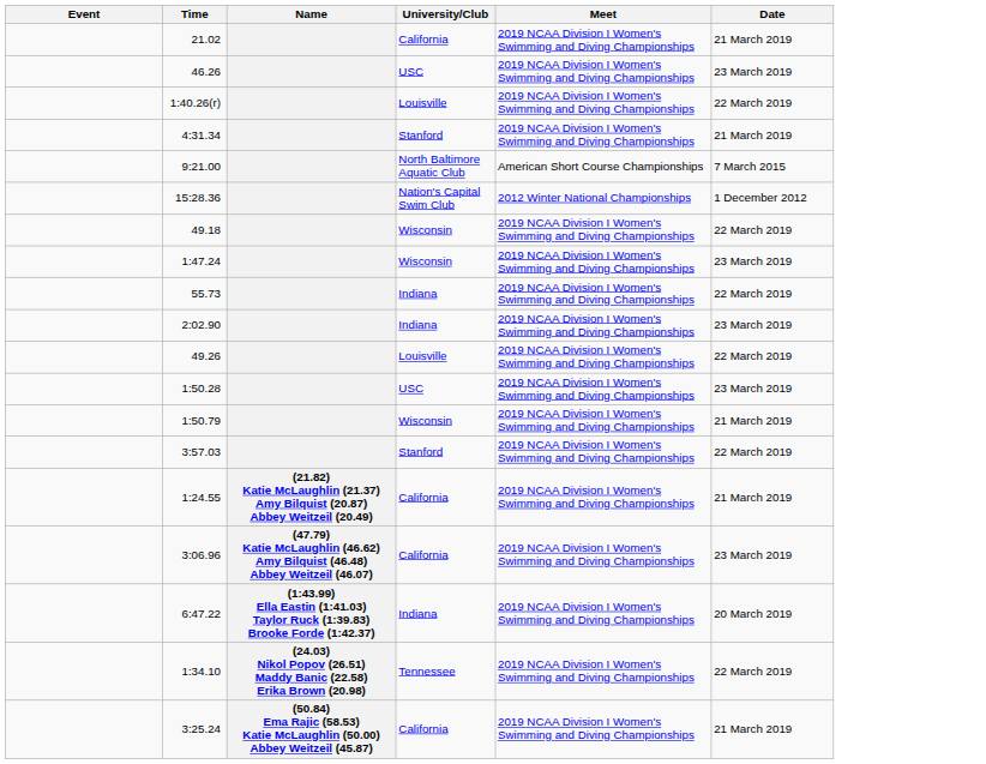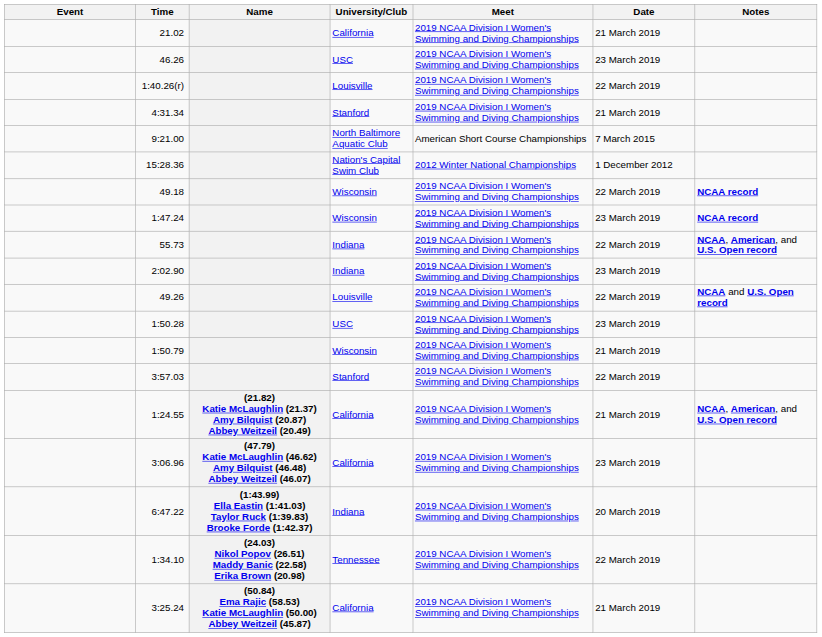 <table class="wikitable sortable plainrowheaders">
 <tr>
 <th scope="col" style="width:13em">Event</th>
 <th scope="col" class=unsortable style="width:5em">Time</th>
 <th scope="col" style="width:14em">Name</th>
 <th scope="col" style="width:8em">University/Club</th>
 <th scope="col" style="width:18em">Meet</th>
 <th scope="col" style="width:10em">Date</th>
+<th scope="col" style="width:12em">Notes</th>
 </tr>
 <tr>
 <td></td>
 <td align=right>21.02 </td>
 <th scope="row"></th>
 <td><a href='#'>California</a></td>
 <td><a href='#'>2019 NCAA Division I Women's Swimming and Diving Championships</a></td>
 <td>21 March 2019</td>
+<td></td>
 </tr>
 <tr>
 <td></td>
 <td align=right>46.26 </td>
 <th scope="row"></th>
 <td><a href='#'>USC</a></td>
 <td><a href='#'>2019 NCAA Division I Women's Swimming and Diving Championships</a></td>
 <td>23 March 2019</td>
+<td></td>
 </tr>
 <tr>
 <td></td>
 <td align=right>1:40.26(r) </td>
 <th scope="row"></th>
 <td><a href='#'>Louisville</a></td>
 <td><a href='#'>2019 NCAA Division I Women's Swimming and Diving Championships</a></td>
 <td>22 March 2019</td>
+<td></td>
 </tr>
 <tr>
 <td></td>
 <td align=right>4:31.34 </td>
 <th scope="row"></th>
 <td><a href='#'>Stanford</a></td>
 <td><a href='#'>2019 NCAA Division I Women's Swimming and Diving Championships</a></td>
 <td>21 March 2019</td>
+<td></td>
 </tr>
 <tr>
 <td></td>
 <td align=right>9:21.00 </td>
 <th scope="row"></th>
 <td><a href='#'>North Baltimore Aquatic Club</a></td>
 <td>American Short Course Championships</td>
 <td>7 March 2015</td>
+<td></td>
 </tr>
 <tr>
 <td></td>
 <td align=right>15:28.36 </td>
 <th scope="row"></th>
 <td><a href='#'>Nation's Capital Swim Club</a></td>
 <td><a href='#'>2012 Winter National Championships</a></td>
 <td>1 December 2012</td>
+<td></td>
 </tr>
 <tr>
 <td></td>
 <td align=right>49.18 </td>
 <th scope="row"></th>
 <td><a href='#'>Wisconsin</a></td>
 <td><a href='#'>2019 NCAA Division I Women's Swimming and Diving Championships</a></td>
 <td>22 March 2019</td>
+<td><strong><a href='#'>NCAA record</a></strong></td>
 </tr>
 <tr>
 <td></td>
 <td align=right>1:47.24 </td>
 <th scope="row"></th>
 <td><a href='#'>Wisconsin</a></td>
 <td><a href='#'>2019 NCAA Division I Women's Swimming and Diving Championships</a></td>
 <td>23 March 2019</td>
+<td><strong><a href='#'>NCAA record</a></strong></td>
 </tr>
 <tr>
 <td></td>
 <td align=right>55.73 </td>
 <th scope="row"></th>
 <td><a href='#'>Indiana</a></td>
 <td><a href='#'>2019 NCAA Division I Women's Swimming and Diving Championships</a></td>
 <td>22 March 2019</td>
+<td><strong><a href='#'>NCAA</a></strong>, <strong><a href='#'>American</a></strong>, and <strong><a href='#'>U.S. Open record</a></strong></td>
 </tr>
 <tr>
 <td></td>
 <td align=right>2:02.90 </td>
 <th scope="row"></th>
 <td><a href='#'>Indiana</a></td>
 <td><a href='#'>2019 NCAA Division I Women's Swimming and Diving Championships</a></td>
 <td>23 March 2019</td>
+<td></td>
 </tr>
 <tr>
 <td></td>
 <td align=right>49.26 </td>
 <th scope="row"></th>
 <td><a href='#'>Louisville</a></td>
 <td><a href='#'>2019 NCAA Division I Women's Swimming and Diving Championships</a></td>
 <td>22 March 2019</td>
+<td><strong><a href='#'>NCAA</a></strong> and <strong><a href='#'>U.S. Open record</a></strong></td>
 </tr>
 <tr>
 <td></td>
 <td align=right>1:50.28 </td>
 <th scope="row"></th>
 <td><a href='#'>USC</a></td>
 <td><a href='#'>2019 NCAA Division I Women's Swimming and Diving Championships</a></td>
 <td>23 March 2019</td>
+<td></td>
 </tr>
 <tr>
 <td></td>
 <td align=right>1:50.79 </td>
 <th scope="row"></th>
 <td><a href='#'>Wisconsin</a></td>
 <td><a href='#'>2019 NCAA Division I Women's Swimming and Diving Championships</a></td>
 <td>21 March 2019</td>
+<td></td>
 </tr>
 <tr>
 <td></td>
 <td align=right>3:57.03 </td>
 <th scope="row"></th>
 <td><a href='#'>Stanford</a></td>
 <td><a href='#'>2019 NCAA Division I Women's Swimming and Diving Championships</a></td>
 <td>22 March 2019</td>
+<td></td>
 </tr>
 <tr>
 <td></td>
 <td align=right>1:24.55 </td>
 <th scope="row"> (21.82)<br><a href='#'>Katie McLaughlin</a> (21.37)<br><a href='#'>Amy Bilquist</a> (20.87)<br><a href='#'>Abbey Weitzeil</a> (20.49)</th>
 <td><a href='#'>California</a></td>
 <td><a href='#'>2019 NCAA Division I Women's Swimming and Diving Championships</a></td>
 <td>21 March 2019</td>
+<td><strong><a href='#'>NCAA</a></strong>, <strong><a href='#'>American</a></strong>, and <strong><a href='#'>U.S. Open record</a></strong></td>
 </tr>
 <tr>
 <td></td>
 <td align=right>3:06.96 </td>
 <th scope="row"> (47.79)<br><a href='#'>Katie McLaughlin</a> (46.62)<br><a href='#'>Amy Bilquist</a> (46.48)<br><a href='#'>Abbey Weitzeil</a> (46.07)</th>
 <td><a href='#'>California</a></td>
 <td><a href='#'>2019 NCAA Division I Women's Swimming and Diving Championships</a></td>
 <td>23 March 2019</td>
+<td></td>
 </tr>
 <tr>
 <td></td>
 <td align=right>6:47.22 </td>
 <th scope="row"> (1:43.99)<br><a href='#'>Ella Eastin</a> (1:41.03) <br><a href='#'>Taylor Ruck</a> (1:39.83)<br><a href='#'>Brooke Forde</a> (1:42.37)</th>
 <td><a href='#'>Indiana</a></td>
 <td><a href='#'>2019 NCAA Division I Women's Swimming and Diving Championships</a></td>
 <td>20 March 2019</td>
+<td></td>
 </tr>
 <tr>
 <td></td>
 <td align=right>1:34.10 </td>
 <th scope="row"> (24.03)<br><a href='#'>Nikol Popov</a> (26.51) <br><a href='#'>Maddy Banic</a> (22.58)<br><a href='#'>Erika Brown</a> (20.98)</th>
 <td><a href='#'>Tennessee</a></td>
 <td><a href='#'>2019 NCAA Division I Women's Swimming and Diving Championships</a></td>
 <td>22 March 2019</td>
+<td></td>
 </tr>
 <tr>
 <td></td>
 <td align=right>3:25.24 </td>
 <th scope="row"> (50.84)<br><a href='#'>Ema Rajic</a> (58.53) <br><a href='#'>Katie McLaughlin</a> (50.00)<br><a href='#'>Abbey Weitzeil</a> (45.87)</th>
 <td><a href='#'>California</a></td>
 <td><a href='#'>2019 NCAA Division I Women's Swimming and Diving Championships</a></td>
 <td>21 March 2019</td>
+<td></td>
 </tr>
 </table>
